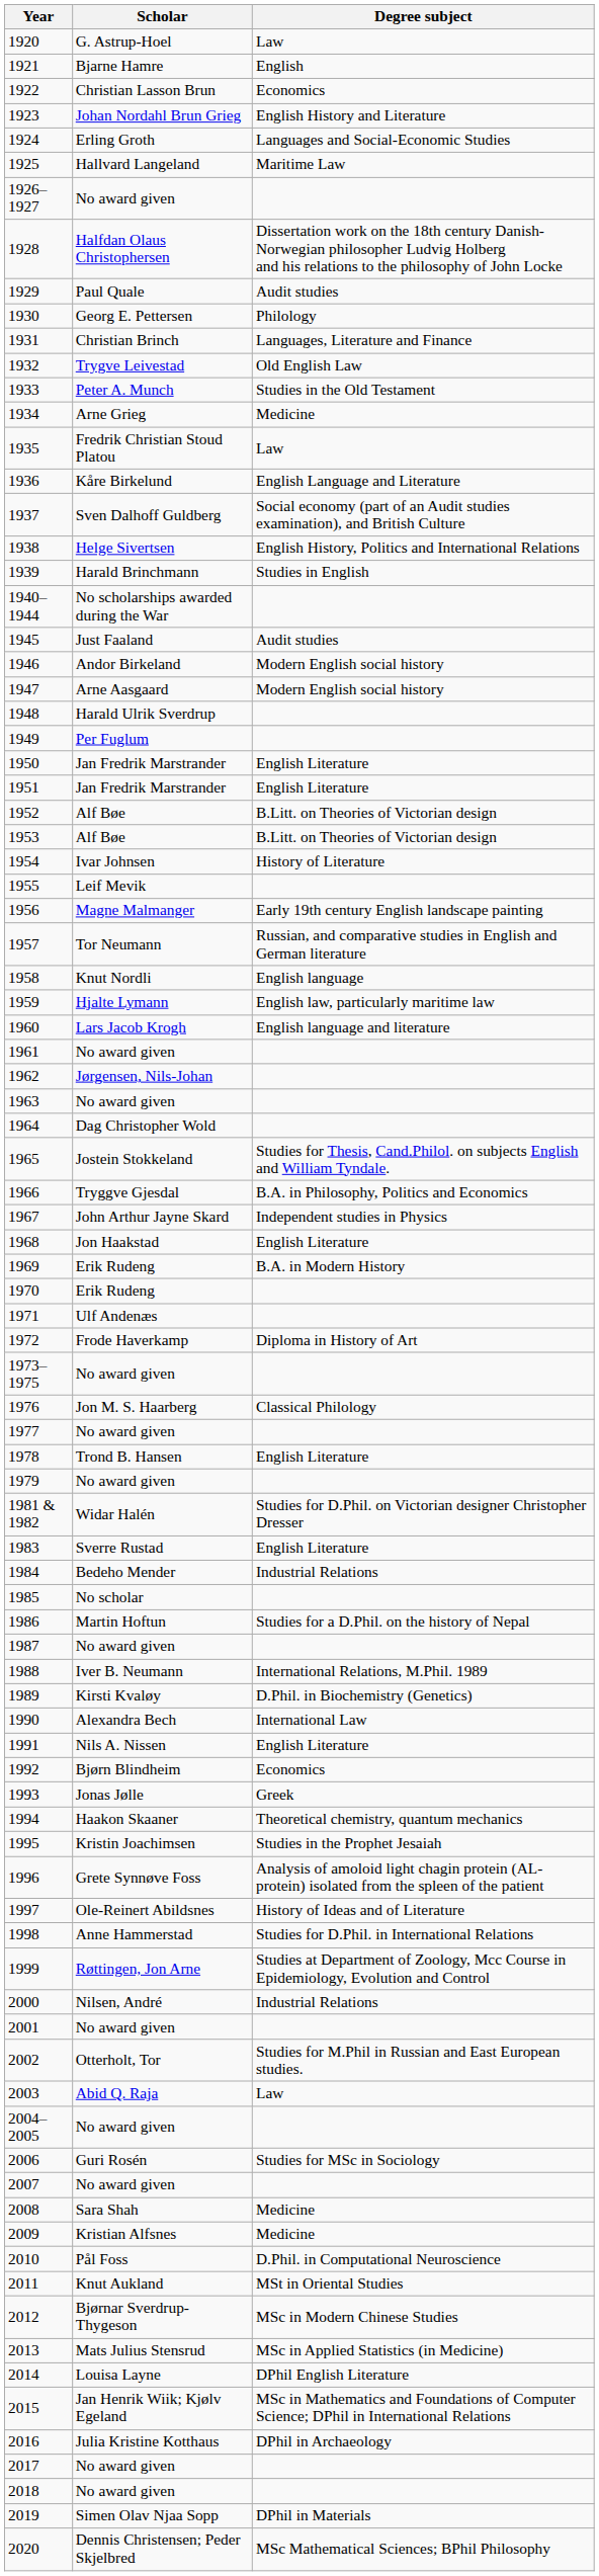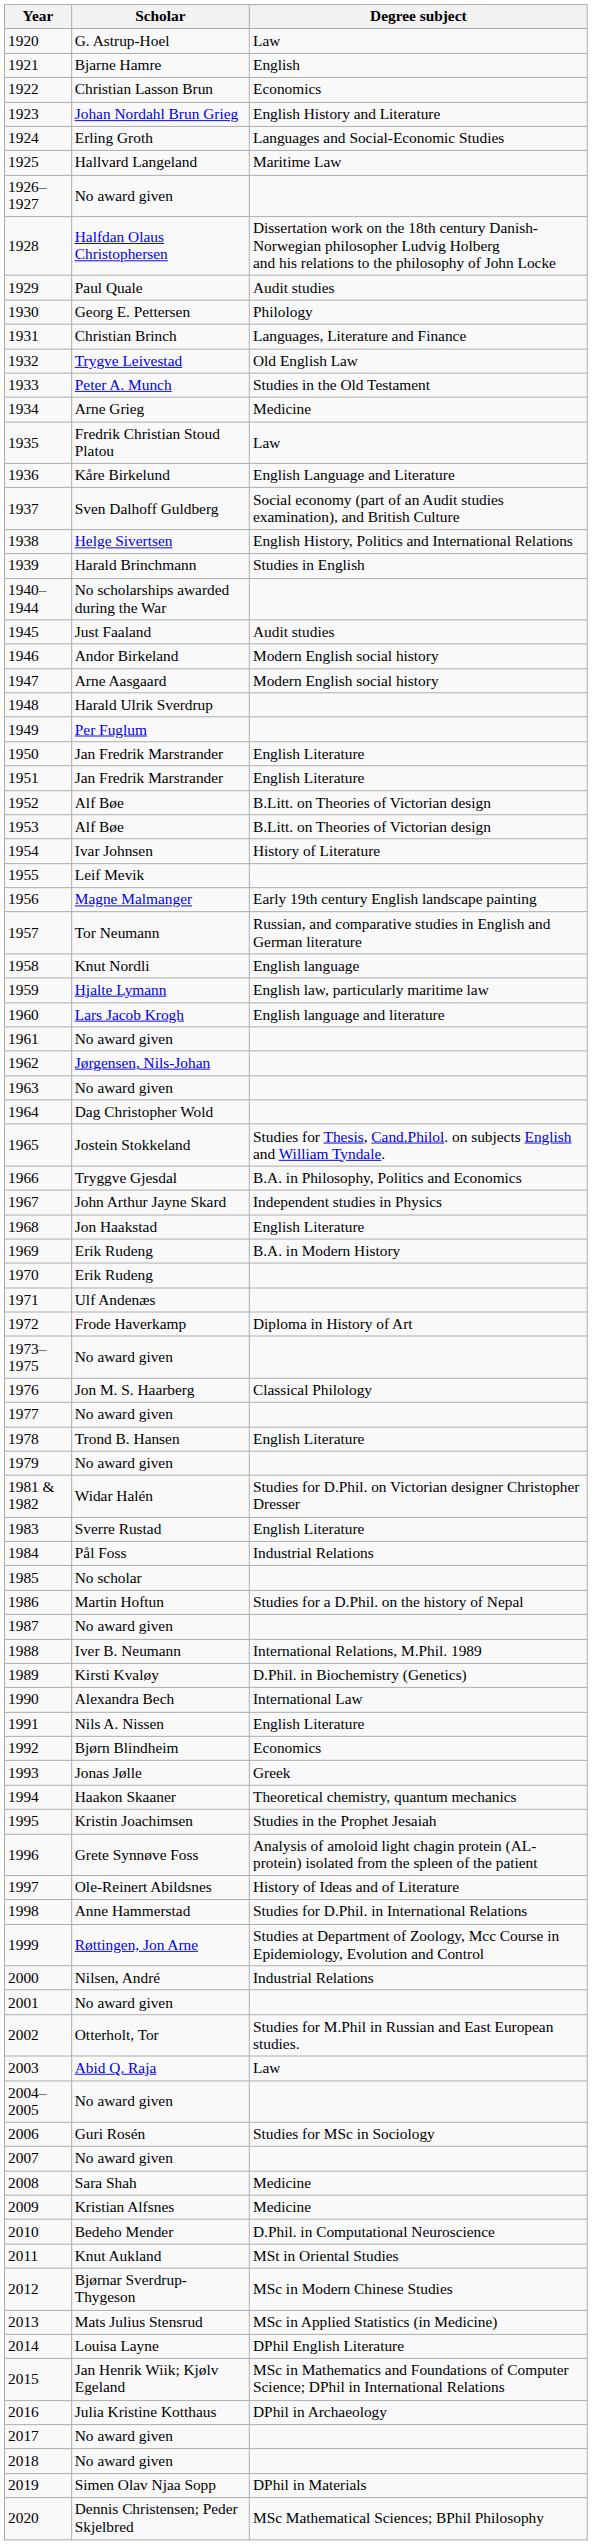 <table class="wikitable">
 <tr>
 <th>Year</th>
 <th>Scholar</th>
 <th>Degree subject</th>
 </tr>
 <tr>
 <td>1920</td>
 <td>G. Astrup-Hoel</td>
 <td>Law</td>
 </tr>
 <tr>
 <td>1921</td>
 <td>Bjarne Hamre</td>
 <td>English</td>
 </tr>
 <tr>
 <td>1922</td>
 <td>Christian Lasson Brun</td>
 <td>Economics</td>
 </tr>
 <tr>
 <td>1923</td>
 <td><a href='#'>Johan Nordahl Brun Grieg</a></td>
 <td>English History and Literature</td>
 </tr>
 <tr>
 <td>1924</td>
 <td>Erling Groth</td>
 <td>Languages and Social-Economic Studies</td>
 </tr>
 <tr>
 <td>1925</td>
 <td>Hallvard Langeland</td>
 <td>Maritime Law</td>
 </tr>
 <tr>
 <td>1926–1927</td>
 <td>No award given</td>
 <td></td>
 </tr>
 <tr>
 <td>1928</td>
 <td><a href='#'>Halfdan Olaus Christophersen</a></td>
 <td>Dissertation work on the 18th century Danish-Norwegian philosopher Ludvig Holberg <br> and his relations to the philosophy of John Locke</td>
 </tr>
 <tr>
 <td>1929</td>
 <td>Paul Quale</td>
 <td>Audit studies</td>
 </tr>
 <tr>
 <td>1930</td>
 <td>Georg E. Pettersen</td>
 <td>Philology</td>
 </tr>
 <tr>
 <td>1931</td>
 <td>Christian Brinch</td>
 <td>Languages, Literature and Finance</td>
 </tr>
 <tr>
 <td>1932</td>
 <td><a href='#'>Trygve Leivestad</a></td>
 <td>Old English Law</td>
 </tr>
 <tr>
 <td>1933</td>
 <td><a href='#'>Peter A. Munch</a></td>
 <td>Studies in the Old Testament</td>
 </tr>
 <tr>
 <td>1934</td>
 <td>Arne Grieg</td>
 <td>Medicine</td>
 </tr>
 <tr>
 <td>1935</td>
 <td>Fredrik Christian Stoud Platou</td>
 <td>Law</td>
 </tr>
 <tr>
 <td>1936</td>
 <td>Kåre Birkelund</td>
 <td>English Language and Literature</td>
 </tr>
 <tr>
 <td>1937</td>
 <td>Sven Dalhoff Guldberg</td>
 <td>Social economy (part of an Audit studies examination), and British Culture</td>
 </tr>
 <tr>
 <td>1938</td>
 <td><a href='#'>Helge Sivertsen</a></td>
 <td>English History, Politics and International Relations</td>
 </tr>
 <tr>
 <td>1939</td>
 <td>Harald Brinchmann</td>
 <td>Studies in English</td>
 </tr>
 <tr>
 <td>1940–1944</td>
 <td>No scholarships awarded during the War</td>
 <td></td>
 </tr>
 <tr>
 <td>1945</td>
 <td>Just Faaland</td>
 <td>Audit studies</td>
 </tr>
 <tr>
 <td>1946</td>
 <td>Andor Birkeland</td>
 <td>Modern English social history</td>
 </tr>
 <tr>
 <td>1947</td>
 <td>Arne Aasgaard</td>
 <td>Modern English social history</td>
 </tr>
 <tr>
 <td>1948</td>
 <td>Harald Ulrik Sverdrup</td>
 <td></td>
 </tr>
 <tr>
 <td>1949</td>
 <td><a href='#'>Per Fuglum</a></td>
 <td></td>
 </tr>
 <tr>
 <td>1950</td>
 <td>Jan Fredrik Marstrander</td>
 <td>English Literature</td>
 </tr>
 <tr>
 <td>1951</td>
 <td>Jan Fredrik Marstrander</td>
 <td>English Literature</td>
 </tr>
 <tr>
 <td>1952</td>
 <td>Alf Bøe</td>
 <td>B.Litt. on Theories of Victorian design</td>
 </tr>
 <tr>
 <td>1953</td>
 <td>Alf Bøe</td>
 <td>B.Litt. on Theories of Victorian design</td>
 </tr>
 <tr>
 <td>1954</td>
 <td>Ivar Johnsen</td>
 <td>History of Literature</td>
 </tr>
 <tr>
 <td>1955</td>
 <td>Leif Mevik</td>
 <td></td>
 </tr>
 <tr>
 <td>1956</td>
 <td><a href='#'>Magne Malmanger</a></td>
 <td>Early 19th century English landscape painting</td>
 </tr>
 <tr>
 <td>1957</td>
 <td>Tor Neumann</td>
 <td>Russian, and comparative studies in English and German literature</td>
 </tr>
 <tr>
 <td>1958</td>
 <td>Knut Nordli</td>
 <td>English language</td>
 </tr>
 <tr>
 <td>1959</td>
 <td><a href='#'>Hjalte Lymann</a></td>
 <td>English law, particularly maritime law</td>
 </tr>
 <tr>
 <td>1960</td>
 <td><a href='#'>Lars Jacob Krogh</a></td>
 <td>English language and literature</td>
 </tr>
 <tr>
 <td>1961</td>
 <td>No award given</td>
 <td></td>
 </tr>
 <tr>
 <td>1962</td>
 <td><a href='#'>Jørgensen, Nils-Johan</a></td>
 <td></td>
 </tr>
 <tr>
 <td>1963</td>
 <td>No award given</td>
 <td></td>
 </tr>
 <tr>
 <td>1964</td>
 <td>Dag Christopher Wold</td>
 <td></td>
 </tr>
 <tr>
 <td>1965</td>
 <td>Jostein Stokkeland</td>
 <td>Studies for <a href='#'>Thesis</a>, <a href='#'>Cand.Philol</a>. on subjects <a href='#'>English</a> and <a href='#'>William Tyndale</a>.</td>
 </tr>
 <tr>
 <td>1966</td>
 <td>Tryggve Gjesdal</td>
 <td>B.A. in Philosophy, Politics and Economics</td>
 </tr>
 <tr>
 <td>1967</td>
 <td>John Arthur Jayne Skard</td>
 <td>Independent studies in Physics</td>
 </tr>
 <tr>
 <td>1968</td>
 <td>Jon Haakstad</td>
 <td>English Literature</td>
 </tr>
 <tr>
 <td>1969</td>
 <td>Erik Rudeng</td>
 <td>B.A. in Modern History</td>
 </tr>
 <tr>
 <td>1970</td>
 <td>Erik Rudeng</td>
 <td></td>
 </tr>
 <tr>
 <td>1971</td>
 <td>Ulf Andenæs</td>
 <td></td>
 </tr>
 <tr>
 <td>1972</td>
 <td>Frode Haverkamp</td>
 <td>Diploma in History of Art</td>
 </tr>
 <tr>
 <td>1973–1975</td>
 <td>No award given</td>
 <td></td>
 </tr>
 <tr>
 <td>1976</td>
 <td>Jon M. S. Haarberg</td>
 <td>Classical Philology</td>
 </tr>
 <tr>
 <td>1977</td>
 <td>No award given</td>
 <td></td>
 </tr>
 <tr>
 <td>1978</td>
 <td>Trond B. Hansen</td>
 <td>English Literature</td>
 </tr>
 <tr>
 <td>1979</td>
 <td>No award given</td>
 <td></td>
 </tr>
 <tr>
 <td>1981 & 1982</td>
 <td>Widar Halén</td>
 <td>Studies for D.Phil. on Victorian designer Christopher Dresser</td>
 </tr>
 <tr>
 <td>1983</td>
 <td>Sverre Rustad</td>
 <td>English Literature</td>
 </tr>
 <tr>
 <td>1984</td>
-<td>Bedeho Mender</td>
+<td>Pål Foss</td>
 <td>Industrial Relations</td>
 </tr>
 <tr>
 <td>1985</td>
 <td>No scholar</td>
 </tr>
 <tr>
 <td>1986</td>
 <td>Martin Hoftun</td>
 <td>Studies for a D.Phil. on the history of Nepal</td>
 </tr>
 <tr>
 <td>1987</td>
 <td>No award given</td>
 <td></td>
 </tr>
 <tr>
 <td>1988</td>
 <td>Iver B. Neumann</td>
 <td>International Relations, M.Phil. 1989</td>
 </tr>
 <tr>
 <td>1989</td>
 <td>Kirsti Kvaløy</td>
 <td>D.Phil. in Biochemistry (Genetics)</td>
 </tr>
 <tr>
 <td>1990</td>
 <td>Alexandra Bech</td>
 <td>International Law</td>
 </tr>
 <tr>
 <td>1991</td>
 <td>Nils A. Nissen</td>
 <td>English Literature</td>
 </tr>
 <tr>
 <td>1992</td>
 <td>Bjørn Blindheim</td>
 <td>Economics</td>
 </tr>
 <tr>
 <td>1993</td>
 <td>Jonas Jølle</td>
 <td>Greek</td>
 </tr>
 <tr>
 <td>1994</td>
 <td>Haakon Skaaner</td>
 <td>Theoretical chemistry, quantum mechanics</td>
 </tr>
 <tr>
 <td>1995</td>
 <td>Kristin Joachimsen</td>
 <td>Studies in the Prophet Jesaiah</td>
 </tr>
 <tr>
 <td>1996</td>
 <td>Grete Synnøve Foss</td>
 <td>Analysis of amoloid light chagin protein (AL-protein) isolated from the spleen of the patient</td>
 </tr>
 <tr>
 <td>1997</td>
 <td>Ole-Reinert Abildsnes</td>
 <td>History of Ideas and of Literature</td>
 </tr>
 <tr>
 <td>1998</td>
 <td>Anne Hammerstad</td>
 <td>Studies for D.Phil. in International Relations</td>
 </tr>
 <tr>
 <td>1999</td>
 <td><a href='#'>Røttingen, Jon Arne</a></td>
 <td>Studies at Department of Zoology, Mcc Course in Epidemiology, Evolution and Control</td>
 </tr>
 <tr>
 <td>2000</td>
 <td>Nilsen, André</td>
 <td>Industrial Relations</td>
 </tr>
 <tr>
 <td>2001</td>
 <td>No award given</td>
 <td></td>
 </tr>
 <tr>
 <td>2002</td>
 <td>Otterholt, Tor</td>
 <td>Studies for M.Phil in Russian and East European studies.</td>
 </tr>
 <tr>
 <td>2003</td>
 <td><a href='#'>Abid Q. Raja</a></td>
 <td>Law</td>
 </tr>
 <tr>
 <td>2004–2005</td>
 <td>No award given</td>
 <td></td>
 </tr>
 <tr>
 <td>2006</td>
 <td>Guri Rosén</td>
 <td>Studies for MSc in Sociology</td>
 </tr>
 <tr>
 <td>2007</td>
 <td>No award given</td>
 <td></td>
 </tr>
 <tr>
 <td>2008</td>
 <td>Sara Shah</td>
 <td>Medicine</td>
 </tr>
 <tr>
 <td>2009</td>
 <td>Kristian Alfsnes</td>
 <td>Medicine</td>
 </tr>
 <tr>
 <td>2010</td>
-<td>Pål Foss</td>
+<td>Bedeho Mender</td>
 <td>D.Phil. in Computational Neuroscience</td>
 </tr>
 <tr>
 <td>2011</td>
 <td>Knut Aukland</td>
 <td>MSt in Oriental Studies</td>
 </tr>
 <tr>
 <td>2012</td>
 <td>Bjørnar Sverdrup-Thygeson</td>
 <td>MSc in Modern Chinese Studies</td>
 </tr>
 <tr>
 <td>2013</td>
 <td>Mats Julius Stensrud </td>
 <td>MSc in Applied Statistics (in Medicine)</td>
 </tr>
 <tr>
 <td>2014</td>
 <td>Louisa Layne </td>
 <td>DPhil English Literature</td>
 </tr>
 <tr>
 <td>2015</td>
 <td>Jan Henrik Wiik; Kjølv Egeland </td>
 <td>MSc in Mathematics and Foundations of Computer Science; DPhil in International Relations</td>
 </tr>
 <tr>
 <td>2016</td>
 <td>Julia Kristine Kotthaus </td>
 <td>DPhil in Archaeology</td>
 </tr>
 <tr>
 <td>2017</td>
 <td>No award given</td>
 <td></td>
 </tr>
 <tr>
 <td>2018</td>
 <td>No award given</td>
 <td></td>
 </tr>
 <tr>
 <td>2019</td>
 <td>Simen Olav Njaa Sopp</td>
 <td>DPhil in Materials</td>
 </tr>
 <tr>
 <td>2020</td>
 <td>Dennis Christensen; Peder Skjelbred</td>
 <td>MSc Mathematical Sciences; BPhil Philosophy</td>
 </tr>
 </table>
